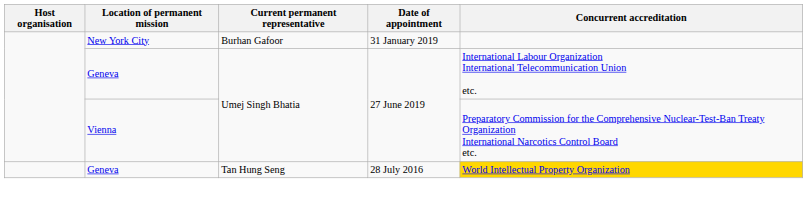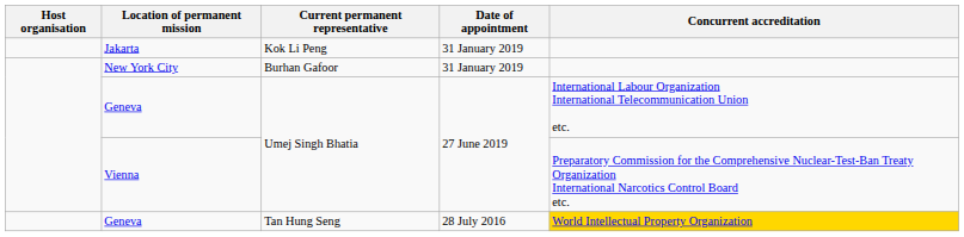 <table class="wikitable">
 <tr>
 <th>Host organisation</th>
 <th>Location of permanent mission</th>
 <th>Current permanent representative</th>
 <th>Date of appointment</th>
 <th>Concurrent accreditation</th>
+</tr>
+<tr>
+<td></td>
+<td><a href='#'>Jakarta</a></td>
+<td>Kok Li Peng</td>
+<td>31 January 2019</td>
+<td></td>
 </tr>
 <tr>
 <td rowspan=3></td>
 <td><a href='#'>New York City</a></td>
 <td>Burhan Gafoor</td>
 <td>31 January 2019</td>
 <td></td>
 </tr>
 <tr>
 <td><a href='#'>Geneva</a></td>
 <td rowspan=2>Umej Singh Bhatia</td>
 <td rowspan=2>27 June 2019</td>
 <td><a href='#'>International Labour Organization</a><br><a href='#'>International Telecommunication Union</a><br><br>etc.</td>
 </tr>
 <tr>
 <td><a href='#'>Vienna</a></td>
 <td><br><a href='#'>Preparatory Commission for the Comprehensive Nuclear-Test-Ban Treaty Organization</a><br><a href='#'>International Narcotics Control Board</a><br>etc.</td>
 </tr>
 <tr>
 <td></td>
 <td><a href='#'>Geneva</a></td>
 <td>Tan Hung Seng</td>
 <td>28 July 2016</td>
 <td style="background: gold;"><a href='#'>World Intellectual Property Organization</a></td>
 </tr>
 </table>
